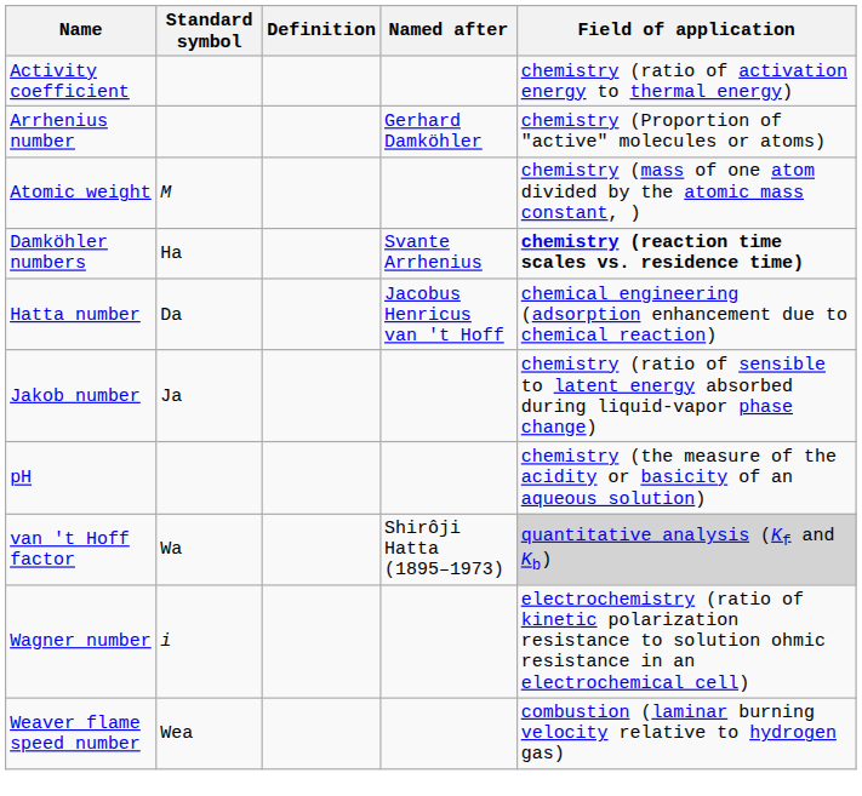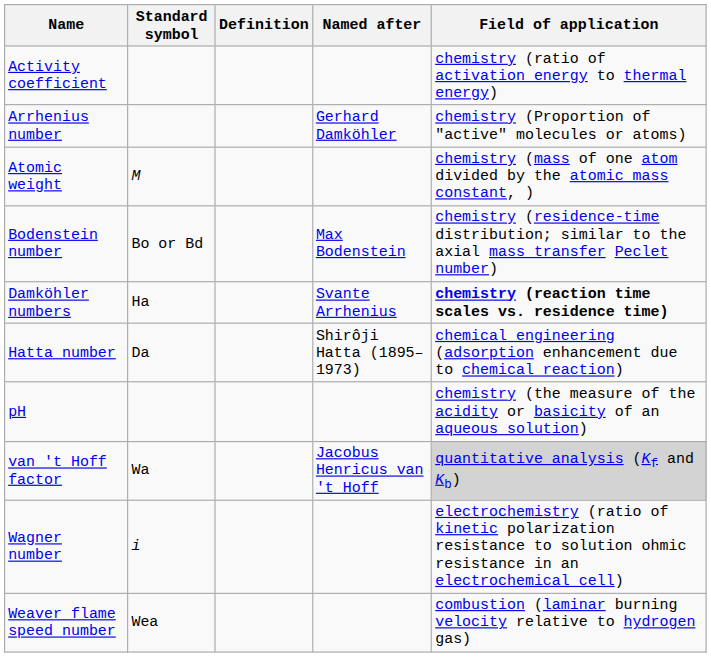 <table class="wikitable sortable">
 <tr>
 <th scope="col">Name</th>
 <th scope="col">Standard symbol</th>
 <th scope="col" class="unsortable">Definition</th>
 <th>Named after</th>
 <th scope="col">Field of application</th>
 </tr>
 <tr>
 <td><a href='#'>Activity coefficient</a></td>
 <td></td>
 <td></td>
 <td></td>
 <td><a href='#'>chemistry</a> (ratio of <a href='#'>activation energy</a> to <a href='#'>thermal energy</a>)</td>
 </tr>
 <tr>
 <td><a href='#'>Arrhenius number</a></td>
 <td></td>
 <td></td>
 <td><a href='#'>Gerhard Damköhler</a></td>
 <td><a href='#'>chemistry</a> (Proportion of "active" molecules or atoms)</td>
 </tr>
 <tr>
 <td><a href='#'>Atomic weight</a></td>
 <td><em>M</em></td>
 <td></td>
 <td></td>
 <td><a href='#'>chemistry</a> (<a href='#'>mass</a> of one <a href='#'>atom</a> divided by the <a href='#'>atomic mass constant</a>, )</td>
 </tr>
 <tr>
+<td><a href='#'>Bodenstein number</a></td>
+<td>Bo or Bd</td>
+<td></td>
+<td><a href='#'>Max Bodenstein</a></td>
+<td><a href='#'>chemistry</a> (<a href='#'>residence-time</a> distribution; similar to the axial <a href='#'>mass transfer</a> <a href='#'>Peclet number</a>)</td>
+</tr>
+<tr>
 <td><a href='#'>Damköhler numbers</a></td>
 <td>Ha</td>
 <td></td>
 <td><a href='#'>Svante Arrhenius</a></td>
 <td><strong><a href='#'>chemistry</a> (reaction time scales vs. residence time)</strong></td>
 </tr>
 <tr>
 <td><a href='#'>Hatta number</a></td>
 <td>Da</td>
 <td></td>
-<td><a href='#'>Jacobus Henricus van 't Hoff</a></td>
+<td>Shirôji Hatta (1895–1973)</td>
 <td><a href='#'>chemical engineering</a> (<a href='#'>adsorption</a> enhancement due to <a href='#'>chemical reaction</a>)</td>
-</tr>
-<tr>
-<td><a href='#'>Jakob number</a></td>
-<td>Ja</td>
-<td></td>
-<td></td>
-<td><a href='#'>chemistry</a> (ratio of <a href='#'>sensible</a> to <a href='#'>latent energy</a> absorbed during liquid-vapor <a href='#'>phase change</a>)</td>
 </tr>
 <tr>
 <td><a href='#'>pH</a></td>
 <td></td>
 <td></td>
 <td></td>
 <td><a href='#'>chemistry</a> (the measure of the <a href='#'>acidity</a> or <a href='#'>basicity</a> of an <a href='#'>aqueous solution</a>)</td>
 </tr>
 <tr>
 <td><a href='#'>van 't Hoff factor</a></td>
 <td>Wa</td>
 <td></td>
-<td>Shirôji Hatta (1895–1973)</td>
+<td><a href='#'>Jacobus Henricus van 't Hoff</a></td>
 <td style="background: lightgrey;"><a href='#'>quantitative analysis</a> (<a href='#'><em>K</em><sub>f</sub></a> and <a href='#'><em>K</em><sub>b</sub></a>)</td>
 </tr>
 <tr>
 <td><a href='#'>Wagner number</a></td>
 <td><em>i</em></td>
 <td></td>
 <td></td>
 <td><a href='#'>electrochemistry</a> (ratio of <a href='#'>kinetic</a> polarization resistance to solution ohmic resistance in an <a href='#'>electrochemical cell</a>)</td>
 </tr>
 <tr>
 <td><a href='#'>Weaver flame speed number</a></td>
 <td>Wea</td>
 <td></td>
 <td></td>
 <td><a href='#'>combustion</a> (<a href='#'>laminar</a> burning <a href='#'>velocity</a> relative to <a href='#'>hydrogen</a> gas)</td>
 </tr>
 </table>
